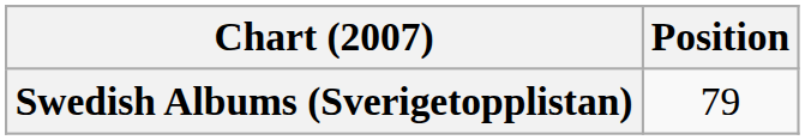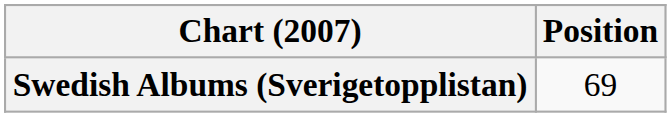 <table class="wikitable plainrowheaders" style="text-align:center">
 <tr>
 <th scope="col">Chart (2007)</th>
 <th scope="col">Position</th>
 </tr>
 <tr>
 <th scope="row">Swedish Albums (Sverigetopplistan)</th>
-<td>79</td>
+<td>69</td>
 </tr>
 </table>
